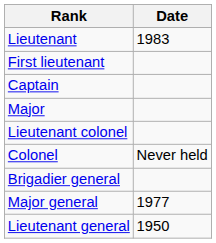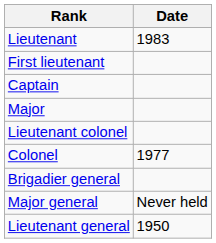 <table class="wikitable">
 <tr>
 <th>Rank</th>
 <th>Date</th>
 </tr>
 <tr>
 <td> <a href='#'>Lieutenant</a></td>
 <td>1983</td>
 </tr>
 <tr>
 <td> <a href='#'>First lieutenant</a></td>
 <td></td>
 </tr>
 <tr>
 <td> <a href='#'>Captain</a></td>
 <td></td>
 </tr>
 <tr>
 <td> <a href='#'>Major</a></td>
 <td></td>
 </tr>
 <tr>
 <td> <a href='#'>Lieutenant colonel</a></td>
 <td></td>
 </tr>
 <tr>
 <td> <a href='#'>Colonel</a></td>
-<td>Never held</td>
+<td>1977</td>
 </tr>
 <tr>
 <td> <a href='#'>Brigadier general</a></td>
 <td></td>
 </tr>
 <tr>
 <td> <a href='#'>Major general</a></td>
-<td>1977</td>
+<td>Never held</td>
 </tr>
 <tr>
 <td> <a href='#'>Lieutenant general</a></td>
 <td>1950</td>
 </tr>
 </table>
